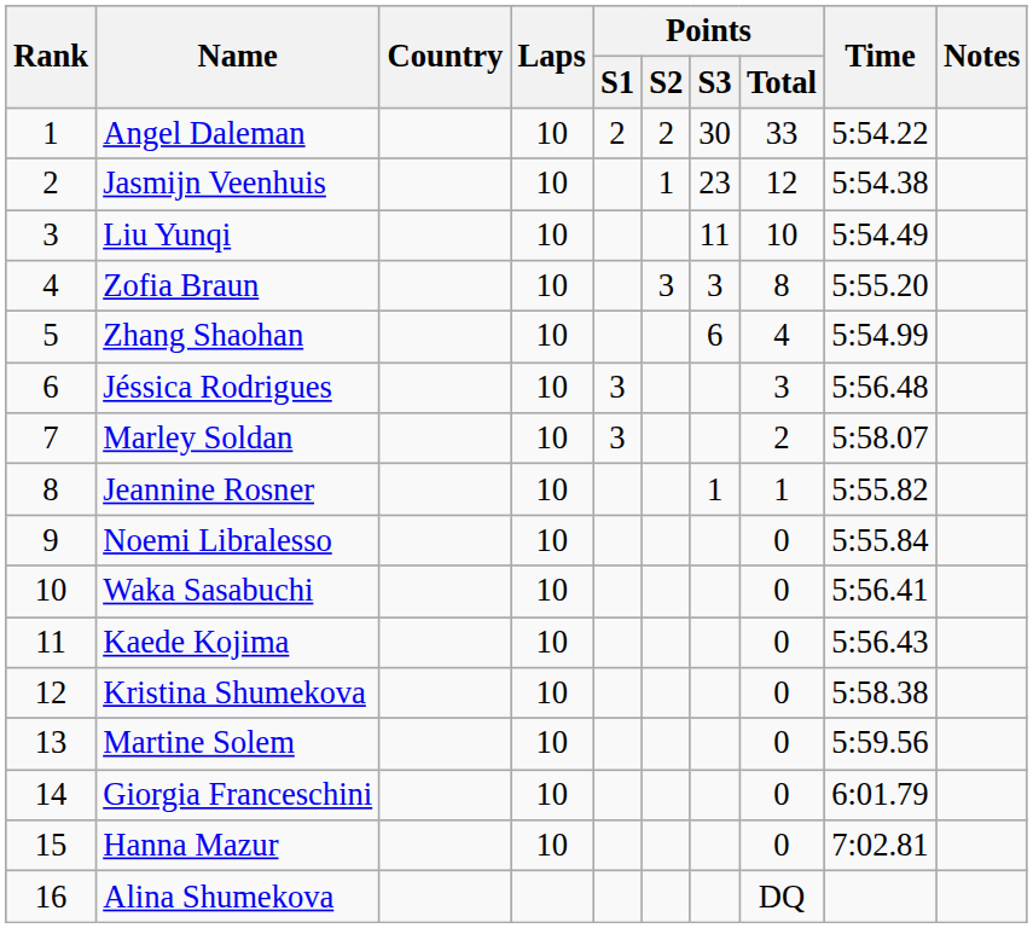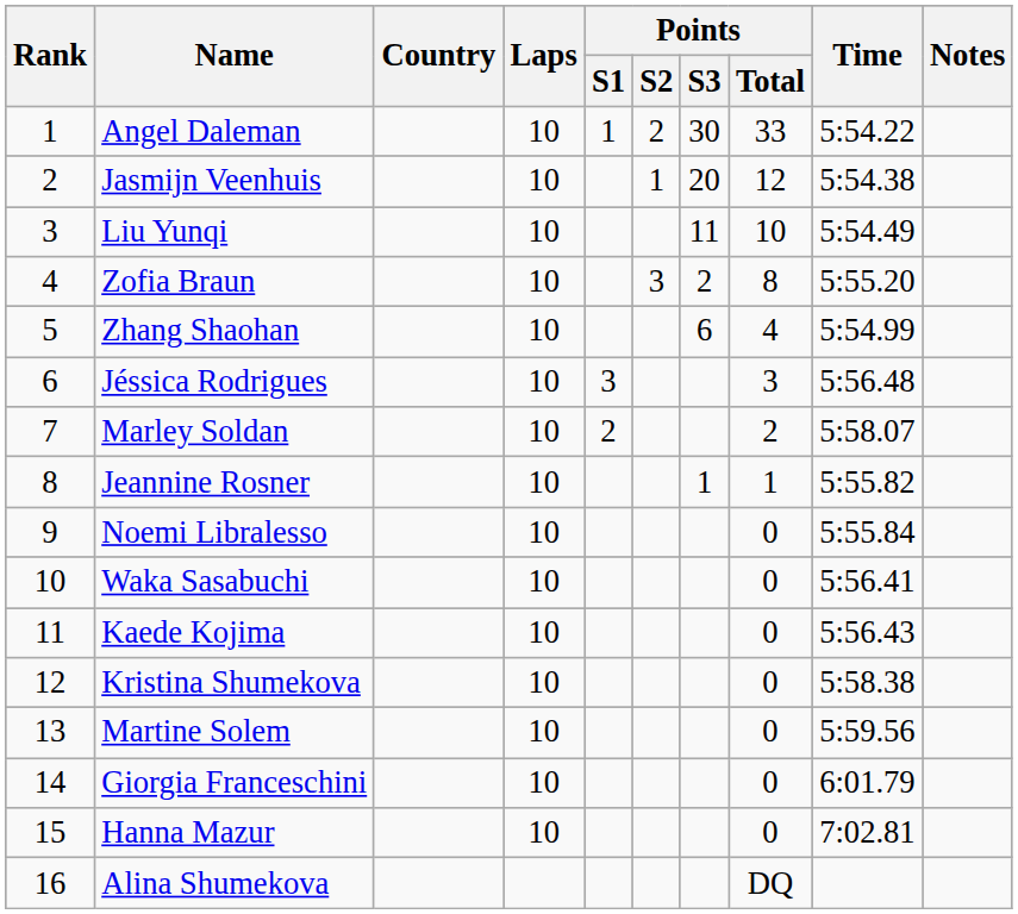 <table class="wikitable sortable" style="text-align:center">
 <tr>
 <th rowspan=2>Rank</th>
 <th rowspan="2">Name</th>
 <th rowspan="2">Country</th>
 <th rowspan="2">Laps</th>
 <th colspan=4>Points</th>
 <th rowspan=2>Time</th>
 <th rowspan=2>Notes</th>
 </tr>
 <tr>
 <th class=unsortable>S1</th>
 <th class=unsortable>S2</th>
 <th class=unsortable>S3</th>
 <th>Total</th>
 </tr>
 <tr>
 <td>1</td>
 <td align=left><a href='#'>Angel Daleman</a></td>
 <td align=left></td>
 <td>10</td>
-<td>2</td>
+<td>1</td>
 <td>2</td>
 <td>30</td>
 <td>33</td>
 <td>5:54.22</td>
 <td></td>
 </tr>
 <tr>
 <td>2</td>
 <td align=left><a href='#'>Jasmijn Veenhuis</a></td>
 <td align=left></td>
 <td>10</td>
 <td></td>
 <td>1</td>
-<td>23</td>
+<td>20</td>
 <td>12</td>
 <td>5:54.38</td>
 <td></td>
 </tr>
 <tr>
 <td>3</td>
 <td align=left><a href='#'>Liu Yunqi</a></td>
 <td align=left></td>
 <td>10</td>
 <td></td>
 <td></td>
 <td>11</td>
 <td>10</td>
 <td>5:54.49</td>
 <td></td>
 </tr>
 <tr>
 <td>4</td>
 <td align=left><a href='#'>Zofia Braun</a></td>
 <td align=left></td>
 <td>10</td>
 <td></td>
 <td>3</td>
-<td>3</td>
+<td>2</td>
 <td>8</td>
 <td>5:55.20</td>
 <td></td>
 </tr>
 <tr>
 <td>5</td>
 <td align=left><a href='#'>Zhang Shaohan</a></td>
 <td align=left></td>
 <td>10</td>
 <td></td>
 <td></td>
 <td>6</td>
 <td>4</td>
 <td>5:54.99</td>
 <td></td>
 </tr>
 <tr>
 <td>6</td>
 <td align=left><a href='#'>Jéssica Rodrigues</a></td>
 <td align=left></td>
 <td>10</td>
 <td>3</td>
 <td></td>
 <td></td>
 <td>3</td>
 <td>5:56.48</td>
 <td></td>
 </tr>
 <tr>
 <td>7</td>
 <td align=left><a href='#'>Marley Soldan</a></td>
 <td align=left></td>
 <td>10</td>
-<td>3</td>
+<td>2</td>
 <td></td>
 <td></td>
 <td>2</td>
 <td>5:58.07</td>
 <td></td>
 </tr>
 <tr>
 <td>8</td>
 <td align=left><a href='#'>Jeannine Rosner</a></td>
 <td align=left></td>
 <td>10</td>
 <td></td>
 <td></td>
 <td>1</td>
 <td>1</td>
 <td>5:55.82</td>
 <td></td>
 </tr>
 <tr>
 <td>9</td>
 <td align=left><a href='#'>Noemi Libralesso</a></td>
 <td align=left></td>
 <td>10</td>
 <td></td>
 <td></td>
 <td></td>
 <td>0</td>
 <td>5:55.84</td>
 <td></td>
 </tr>
 <tr>
 <td>10</td>
 <td align=left><a href='#'>Waka Sasabuchi</a></td>
 <td align=left></td>
 <td>10</td>
 <td></td>
 <td></td>
 <td></td>
 <td>0</td>
 <td>5:56.41</td>
 <td></td>
 </tr>
 <tr>
 <td>11</td>
 <td align=left><a href='#'>Kaede Kojima</a></td>
 <td align=left></td>
 <td>10</td>
 <td></td>
 <td></td>
 <td></td>
 <td>0</td>
 <td>5:56.43</td>
 <td></td>
 </tr>
 <tr>
 <td>12</td>
 <td align=left><a href='#'>Kristina Shumekova</a></td>
 <td align=left></td>
 <td>10</td>
 <td></td>
 <td></td>
 <td></td>
 <td>0</td>
 <td>5:58.38</td>
 <td></td>
 </tr>
 <tr>
 <td>13</td>
 <td align=left><a href='#'>Martine Solem</a></td>
 <td align=left></td>
 <td>10</td>
 <td></td>
 <td></td>
 <td></td>
 <td>0</td>
 <td>5:59.56</td>
 <td></td>
 </tr>
 <tr>
 <td>14</td>
 <td align=left><a href='#'>Giorgia Franceschini</a></td>
 <td align=left></td>
 <td>10</td>
 <td></td>
 <td></td>
 <td></td>
 <td>0</td>
 <td>6:01.79</td>
 <td></td>
 </tr>
 <tr>
 <td>15</td>
 <td align=left><a href='#'>Hanna Mazur</a></td>
 <td align=left></td>
 <td>10</td>
 <td></td>
 <td></td>
 <td></td>
 <td>0</td>
 <td>7:02.81</td>
 <td></td>
 </tr>
 <tr>
 <td>16</td>
 <td align=left><a href='#'>Alina Shumekova</a></td>
 <td align=left></td>
 <td></td>
 <td></td>
 <td></td>
 <td></td>
 <td>DQ</td>
 <td></td>
 <td></td>
 </tr>
 </table>
